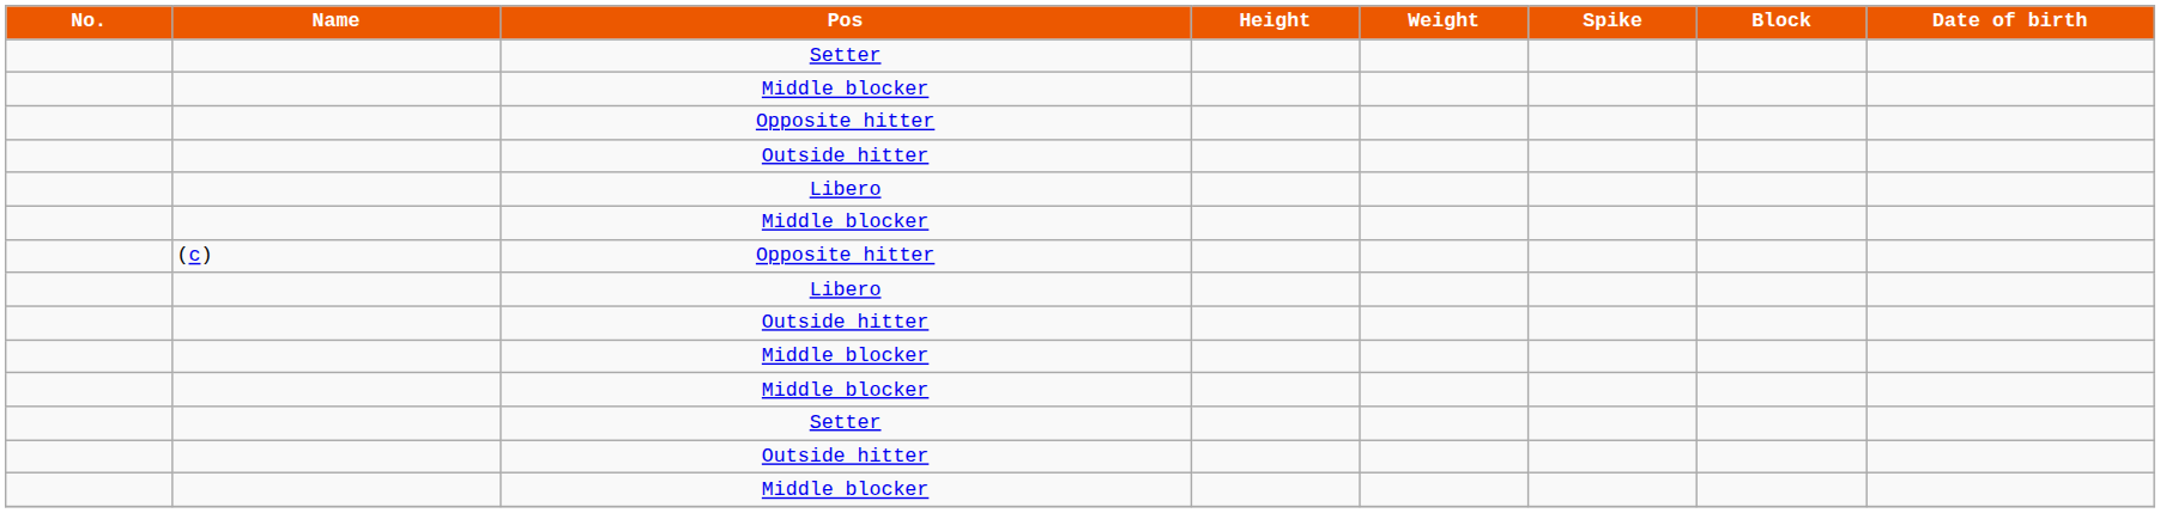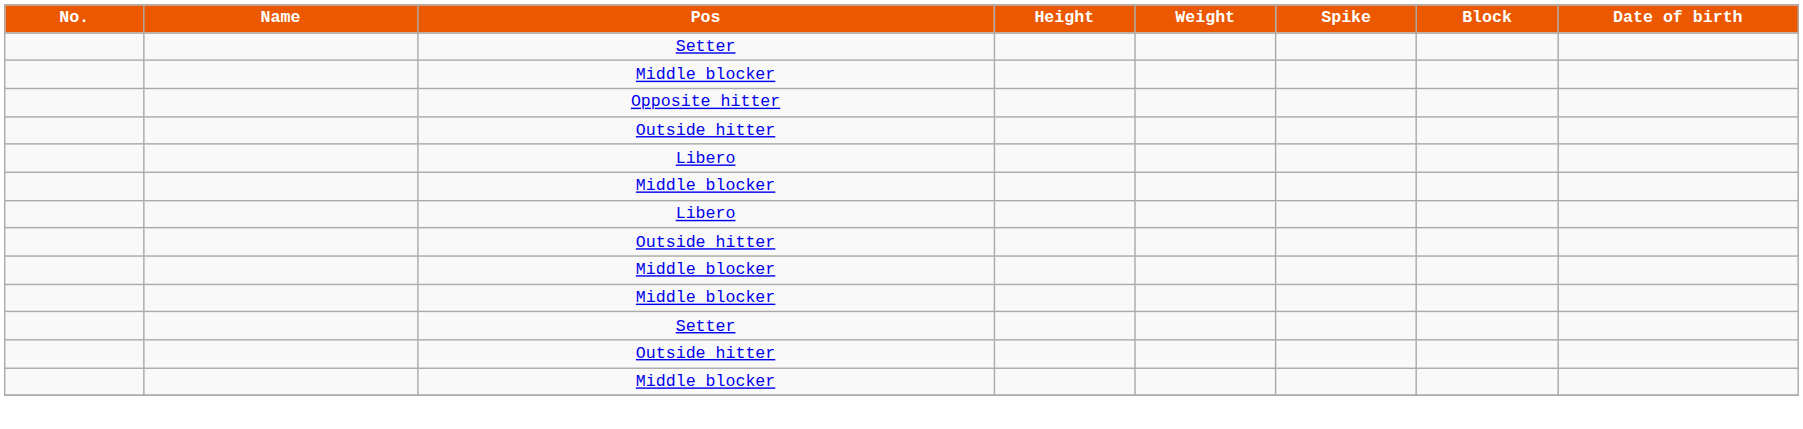 <table class="wikitable sortable" style="font-size:90%; text-align:center; width:100%;">
 <tr>
 <th style="background:#EC5800; color:white;">No.</th>
 <th style="width:16em; background:#EC5800; color:white;">Name</th>
 <th style="background:#EC5800; color:white;">Pos</th>
 <th style="width:8em; background:#EC5800; color:white;">Height</th>
 <th style="width:8em; background:#EC5800; color:white;">Weight</th>
 <th style="width:8em; background:#EC5800; color:white;">Spike</th>
 <th style="width:8em; background:#EC5800; color:white;">Block</th>
 <th style="width:14em; background:#EC5800; color:white;">Date of birth</th>
 </tr>
 <tr>
 <td></td>
 <td align=left> </td>
 <td><a href='#'>Setter</a></td>
 <td></td>
 <td></td>
 <td></td>
 <td></td>
 <td align=right></td>
 </tr>
 <tr>
 <td></td>
 <td align=left> </td>
 <td><a href='#'>Middle blocker</a></td>
 <td></td>
 <td></td>
 <td></td>
 <td></td>
 <td align=right></td>
 </tr>
 <tr>
 <td></td>
 <td align=left> </td>
 <td><a href='#'>Opposite hitter</a></td>
 <td></td>
 <td></td>
 <td></td>
 <td></td>
 <td align=right></td>
 </tr>
 <tr>
 <td></td>
 <td align=left> </td>
 <td><a href='#'>Outside hitter</a></td>
 <td></td>
 <td></td>
 <td></td>
 <td></td>
 <td align=right></td>
 </tr>
 <tr>
 <td></td>
 <td align=left> </td>
 <td><a href='#'>Libero</a></td>
 <td></td>
 <td></td>
 <td></td>
 <td></td>
 <td align=right></td>
 </tr>
 <tr>
 <td></td>
 <td align=left> </td>
 <td><a href='#'>Middle blocker</a></td>
-<td></td>
-<td></td>
-<td></td>
-<td></td>
-<td align=right></td>
-</tr>
-<tr>
-<td></td>
-<td align=left>  (<a href='#'>c</a>)</td>
-<td><a href='#'>Opposite hitter</a></td>
 <td></td>
 <td></td>
 <td></td>
 <td></td>
 <td align=right></td>
 </tr>
 <tr>
 <td></td>
 <td align=left> </td>
 <td><a href='#'>Libero</a></td>
 <td></td>
 <td></td>
 <td></td>
 <td></td>
 <td align=right></td>
 </tr>
 <tr>
 <td></td>
 <td align=left> </td>
 <td><a href='#'>Outside hitter</a></td>
 <td></td>
 <td></td>
 <td></td>
 <td></td>
 <td align=right></td>
 </tr>
 <tr>
 <td></td>
 <td align=left> </td>
 <td><a href='#'>Middle blocker</a></td>
 <td></td>
 <td></td>
 <td></td>
 <td></td>
 <td align=right></td>
 </tr>
 <tr>
 <td></td>
 <td align=left> </td>
 <td><a href='#'>Middle blocker</a></td>
 <td></td>
 <td></td>
 <td></td>
 <td></td>
 <td align=right></td>
 </tr>
 <tr>
 <td></td>
 <td align=left> </td>
 <td><a href='#'>Setter</a></td>
 <td></td>
 <td></td>
 <td></td>
 <td></td>
 <td align=right></td>
 </tr>
 <tr>
 <td></td>
 <td align=left> </td>
 <td><a href='#'>Outside hitter</a></td>
 <td></td>
 <td></td>
 <td></td>
 <td></td>
 <td align=right></td>
 </tr>
 <tr>
 <td></td>
 <td align=left> </td>
 <td><a href='#'>Middle blocker</a></td>
 <td></td>
 <td></td>
 <td></td>
 <td></td>
 <td align=right></td>
 </tr>
 <tr>
 </tr>
 </table>
